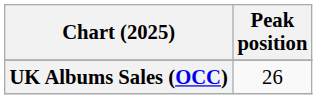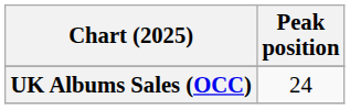 <table class="wikitable sortable plainrowheaders" style="text-align:center">
 <tr>
 <th scope="col">Chart (2025)</th>
 <th scope="col">Peak<br>position</th>
 </tr>
 <tr>
 </tr>
 <tr>
 <th scope="row">UK Albums Sales (<a href='#'>OCC</a>)</th>
-<td>26</td>
+<td>24</td>
 </tr>
 <tr>
 </tr>
 </table>
